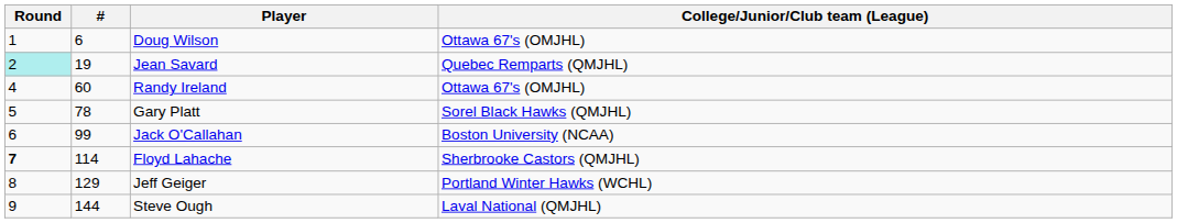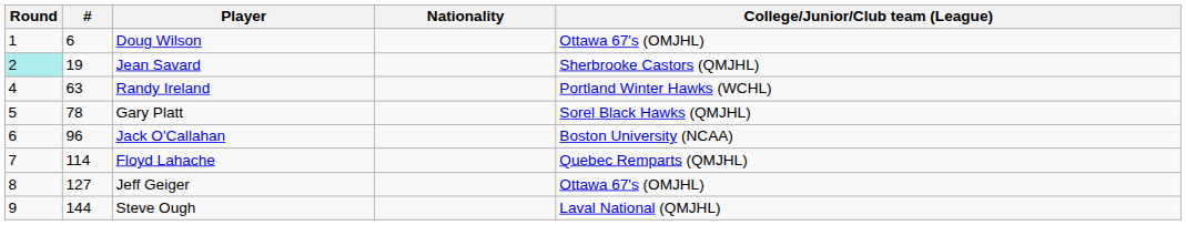 <table class="wikitable">
 <tr align="center">
 <th bgcolor="#DDDDFF" width="4.0%">Round</th>
 <th bgcolor="#DDDDFF" width="4.0%">#</th>
 <th bgcolor="#DDDDFF" width="21.0%">Player</th>
+<th bgcolor="#DDDDFF" width="14.5%">Nationality</th>
 <th bgcolor="#DDDDFF" width="50.0%">College/Junior/Club team (League)</th>
 </tr>
 <tr>
 <td>1</td>
 <td>6</td>
 <td><a href='#'>Doug Wilson</a></td>
+<td></td>
 <td><a href='#'>Ottawa 67's</a> (OMJHL)</td>
 </tr>
 <tr>
 <td style="background: paleturquoise;">2</td>
 <td>19</td>
 <td><a href='#'>Jean Savard</a></td>
-<td><a href='#'>Quebec Remparts</a> (QMJHL)</td>
+<td></td>
+<td><a href='#'>Sherbrooke Castors</a> (QMJHL)</td>
 </tr>
 <tr>
 <td>4</td>
-<td>60</td>
+<td>63</td>
 <td><a href='#'>Randy Ireland</a></td>
-<td><a href='#'>Ottawa 67's</a> (OMJHL)</td>
+<td></td>
+<td><a href='#'>Portland Winter Hawks</a> (WCHL)</td>
 </tr>
 <tr>
 <td>5</td>
 <td>78</td>
 <td>Gary Platt</td>
+<td></td>
 <td><a href='#'>Sorel Black Hawks</a> (QMJHL)</td>
 </tr>
 <tr>
 <td>6</td>
-<td>99</td>
+<td>96</td>
 <td><a href='#'>Jack O'Callahan</a></td>
+<td></td>
 <td><a href='#'>Boston University</a> (NCAA)</td>
 </tr>
 <tr>
-<td><strong>7</strong></td>
+<td>7</td>
 <td>114</td>
 <td><a href='#'>Floyd Lahache</a></td>
-<td><a href='#'>Sherbrooke Castors</a> (QMJHL)</td>
+<td></td>
+<td><a href='#'>Quebec Remparts</a> (QMJHL)</td>
 </tr>
 <tr>
 <td>8</td>
-<td>129</td>
+<td>127</td>
 <td>Jeff Geiger</td>
-<td><a href='#'>Portland Winter Hawks</a> (WCHL)</td>
+<td></td>
+<td><a href='#'>Ottawa 67's</a> (OMJHL)</td>
 </tr>
 <tr>
 <td>9</td>
 <td>144</td>
 <td>Steve Ough</td>
+<td></td>
 <td><a href='#'>Laval National</a> (QMJHL)</td>
 </tr>
 </table>
